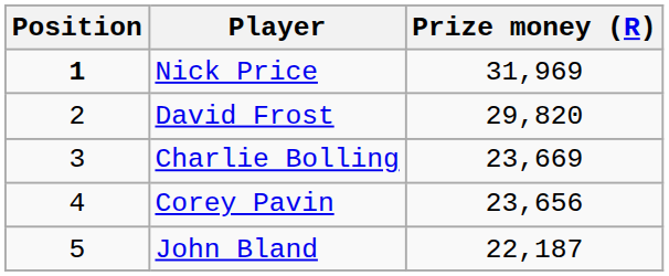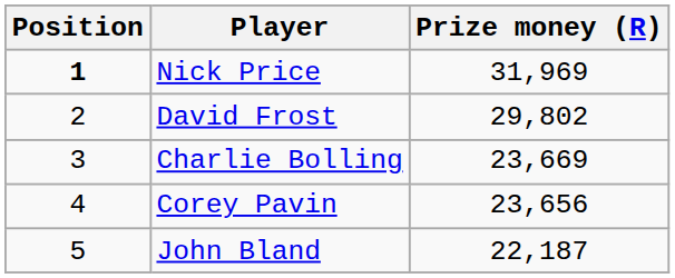 <table class=wikitable>
 <tr>
 <th>Position</th>
 <th>Player</th>
 <th>Prize money (<a href='#'>R</a>)</th>
 </tr>
 <tr>
 <td align=center><strong>1</strong></td>
 <td> <a href='#'>Nick Price</a></td>
 <td align=center>31,969</td>
 </tr>
 <tr>
 <td align=center>2</td>
 <td> <a href='#'>David Frost</a></td>
-<td align=center>29,820</td>
+<td align=center>29,802</td>
 </tr>
 <tr>
 <td align=center>3</td>
 <td> <a href='#'>Charlie Bolling</a></td>
 <td align=center>23,669</td>
 </tr>
 <tr>
 <td align=center>4</td>
 <td> <a href='#'>Corey Pavin</a></td>
 <td align=center>23,656</td>
 </tr>
 <tr>
 <td align=center>5</td>
 <td> <a href='#'>John Bland</a></td>
 <td align=center>22,187</td>
 </tr>
 </table>
